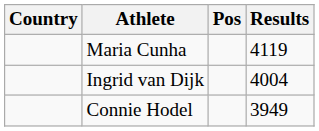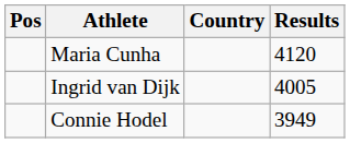 <table class="wikitable">
 <tr>
+<th>Pos</th>
+<th>Athlete</th>
 <th>Country</th>
-<th>Athlete</th>
-<th>Pos</th>
 <th>Results</th>
 </tr>
 <tr>
+<td align="center"></td>
+<td>Maria Cunha</td>
 <td></td>
-<td>Maria Cunha</td>
-<td align="center"></td>
-<td>4119</td>
+<td>4120</td>
 </tr>
 <tr>
+<td align="center"></td>
+<td>Ingrid van Dijk</td>
 <td></td>
-<td>Ingrid van Dijk</td>
-<td align="center"></td>
-<td>4004</td>
+<td>4005</td>
 </tr>
 <tr>
+<td align="center"></td>
+<td>Connie Hodel</td>
 <td></td>
-<td>Connie Hodel</td>
-<td align="center"></td>
 <td>3949</td>
 </tr>
 </table>
